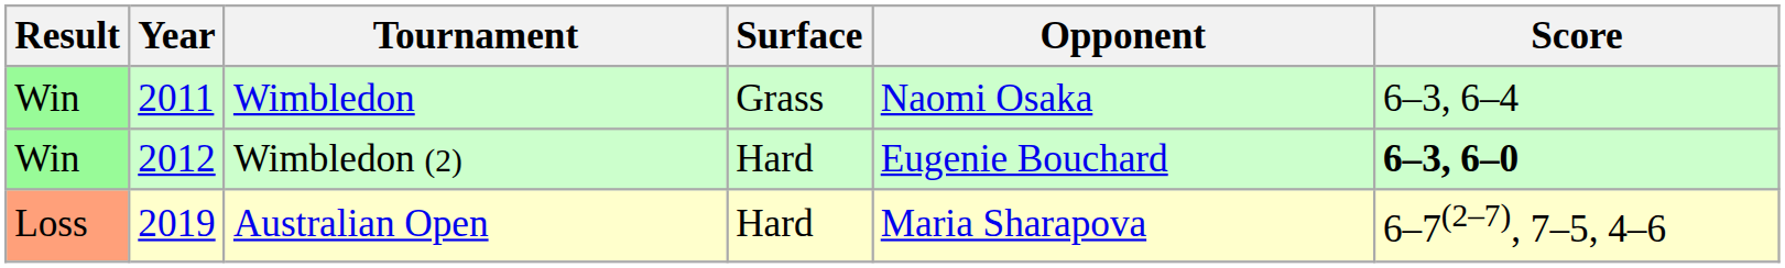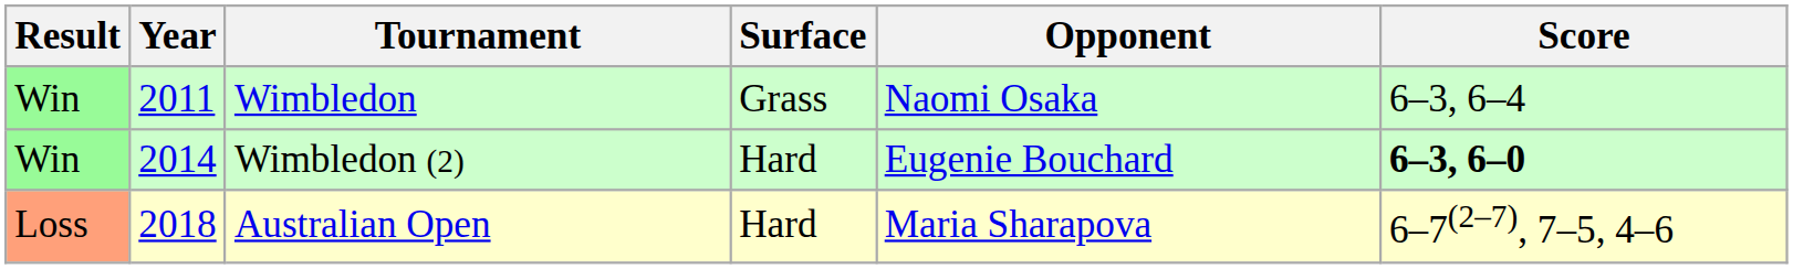 <table class="sortable wikitable">
 <tr>
 <th>Result</th>
 <th>Year</th>
 <th style="width:200px">Tournament</th>
 <th>Surface</th>
 <th style="width:200px">Opponent</th>
 <th style="width:160px" class="unsortable">Score</th>
 </tr>
 <tr style="background:#cfc;">
 <td bgcolor=98FB98>Win</td>
 <td><a href='#'>2011</a></td>
 <td><a href='#'>Wimbledon</a></td>
 <td>Grass</td>
 <td> <a href='#'>Naomi Osaka</a></td>
 <td>6–3, 6–4</td>
 </tr>
 <tr style="background:#cfc;">
 <td bgcolor=98FB98>Win</td>
-<td><a href='#'>2012</a></td>
+<td><a href='#'>2014</a></td>
 <td>Wimbledon <small>(2)</small></td>
 <td>Hard</td>
 <td> <a href='#'>Eugenie Bouchard</a></td>
 <td><strong>6–3, 6–0</strong></td>
 </tr>
 <tr style="background:#ffc;">
 <td bgcolor=ffa07a>Loss</td>
-<td><a href='#'>2019</a></td>
+<td><a href='#'>2018</a></td>
 <td><a href='#'>Australian Open</a></td>
 <td>Hard</td>
 <td> <a href='#'>Maria Sharapova</a></td>
 <td>6–7<sup>(2–7)</sup>, 7–5, 4–6</td>
 </tr>
 </table>
